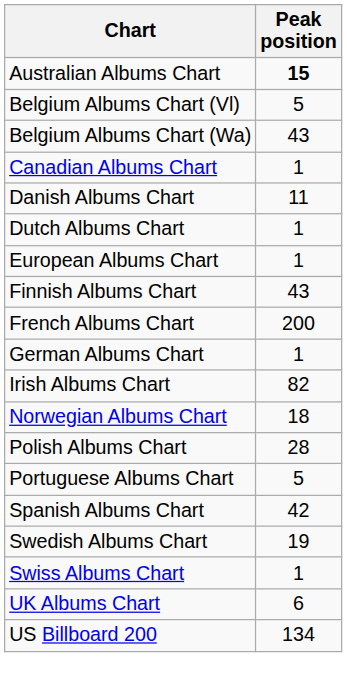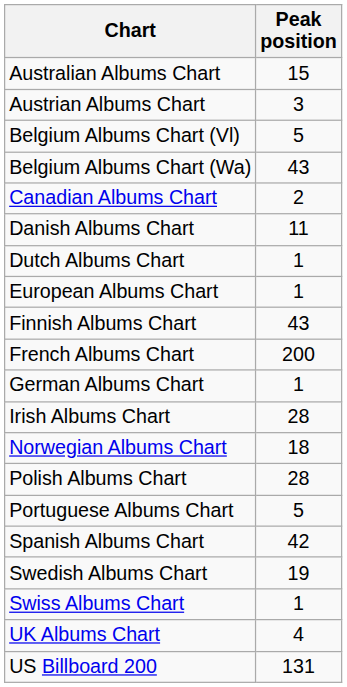 <table class="wikitable sortable">
 <tr>
 <th>Chart</th>
 <th>Peak<br>position</th>
 </tr>
 <tr>
 <td>Australian Albums Chart</td>
-<td align="center"><strong>15</strong></td>
+<td align="center">15</td>
+</tr>
+<tr>
+<td>Austrian Albums Chart</td>
+<td align="center">3</td>
 </tr>
 <tr>
 <td>Belgium Albums Chart (Vl)</td>
 <td align="center">5</td>
 </tr>
 <tr>
 <td>Belgium Albums Chart (Wa)</td>
 <td align="center">43</td>
 </tr>
 <tr>
 <td><a href='#'>Canadian Albums Chart</a></td>
-<td align="center">1</td>
+<td align="center">2</td>
 </tr>
 <tr>
 <td>Danish Albums Chart</td>
 <td align="center">11</td>
 </tr>
 <tr>
 <td>Dutch Albums Chart</td>
 <td align="center">1</td>
 </tr>
 <tr>
 <td>European Albums Chart</td>
 <td align="center">1</td>
 </tr>
 <tr>
 <td>Finnish Albums Chart</td>
 <td align="center">43</td>
 </tr>
 <tr>
 <td>French Albums Chart</td>
 <td align="center">200</td>
 </tr>
 <tr>
 <td>German Albums Chart</td>
 <td align="center">1</td>
 </tr>
 <tr>
 <td>Irish Albums Chart</td>
-<td align="center">82</td>
+<td align="center">28</td>
 </tr>
 <tr>
 <td><a href='#'>Norwegian Albums Chart</a></td>
 <td align="center">18</td>
 </tr>
 <tr>
 <td>Polish Albums Chart</td>
 <td align="center">28</td>
 </tr>
 <tr>
 <td>Portuguese Albums Chart</td>
 <td align="center">5</td>
 </tr>
 <tr>
 <td>Spanish Albums Chart</td>
 <td align="center">42</td>
 </tr>
 <tr>
 <td>Swedish Albums Chart</td>
 <td align="center">19</td>
 </tr>
 <tr>
 <td><a href='#'>Swiss Albums Chart</a></td>
 <td align="center">1</td>
 </tr>
 <tr>
 <td><a href='#'>UK Albums Chart</a></td>
-<td align="center">6</td>
+<td align="center">4</td>
 </tr>
 <tr>
 <td>US <a href='#'>Billboard 200</a></td>
-<td align="center">134</td>
+<td align="center">131</td>
 </tr>
 </table>
